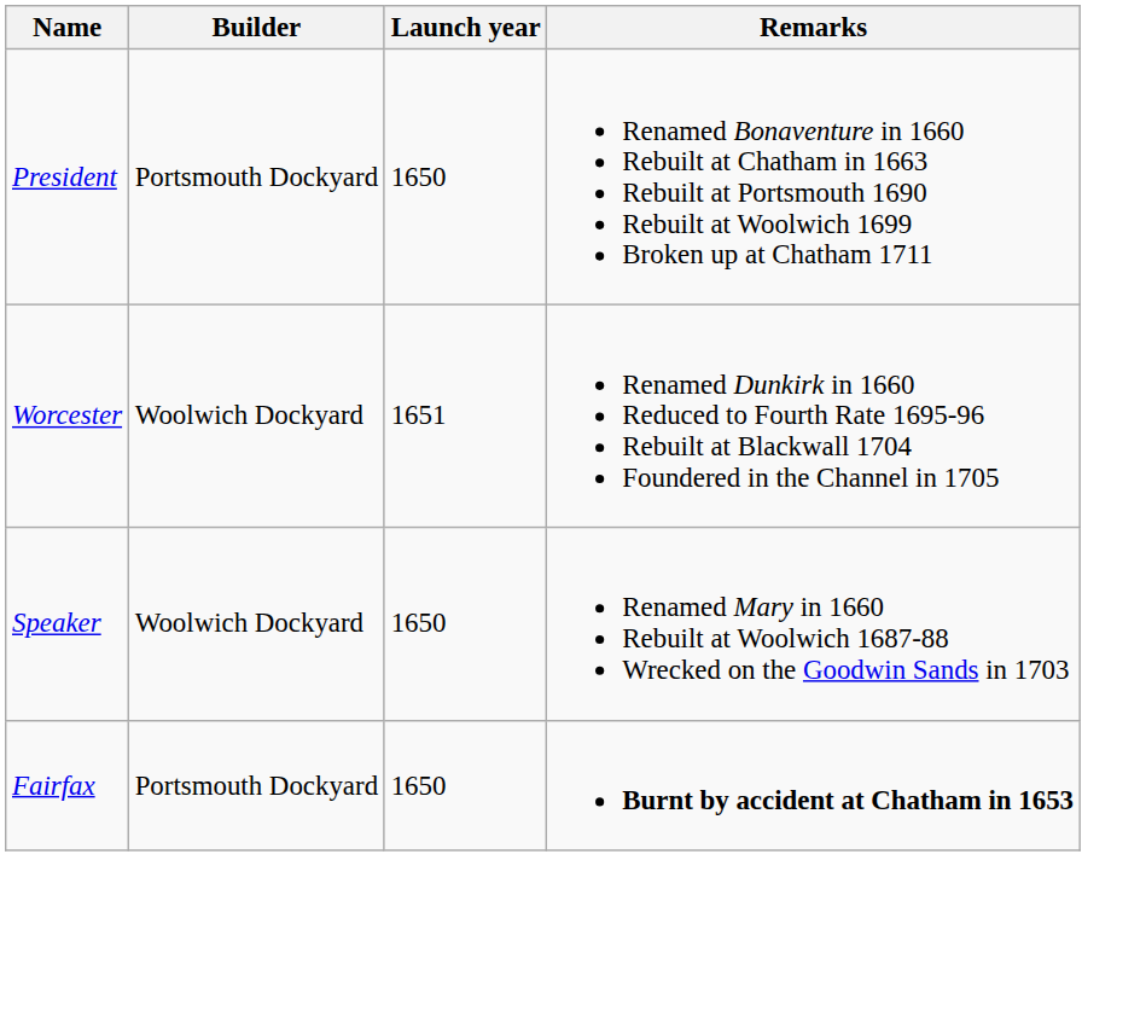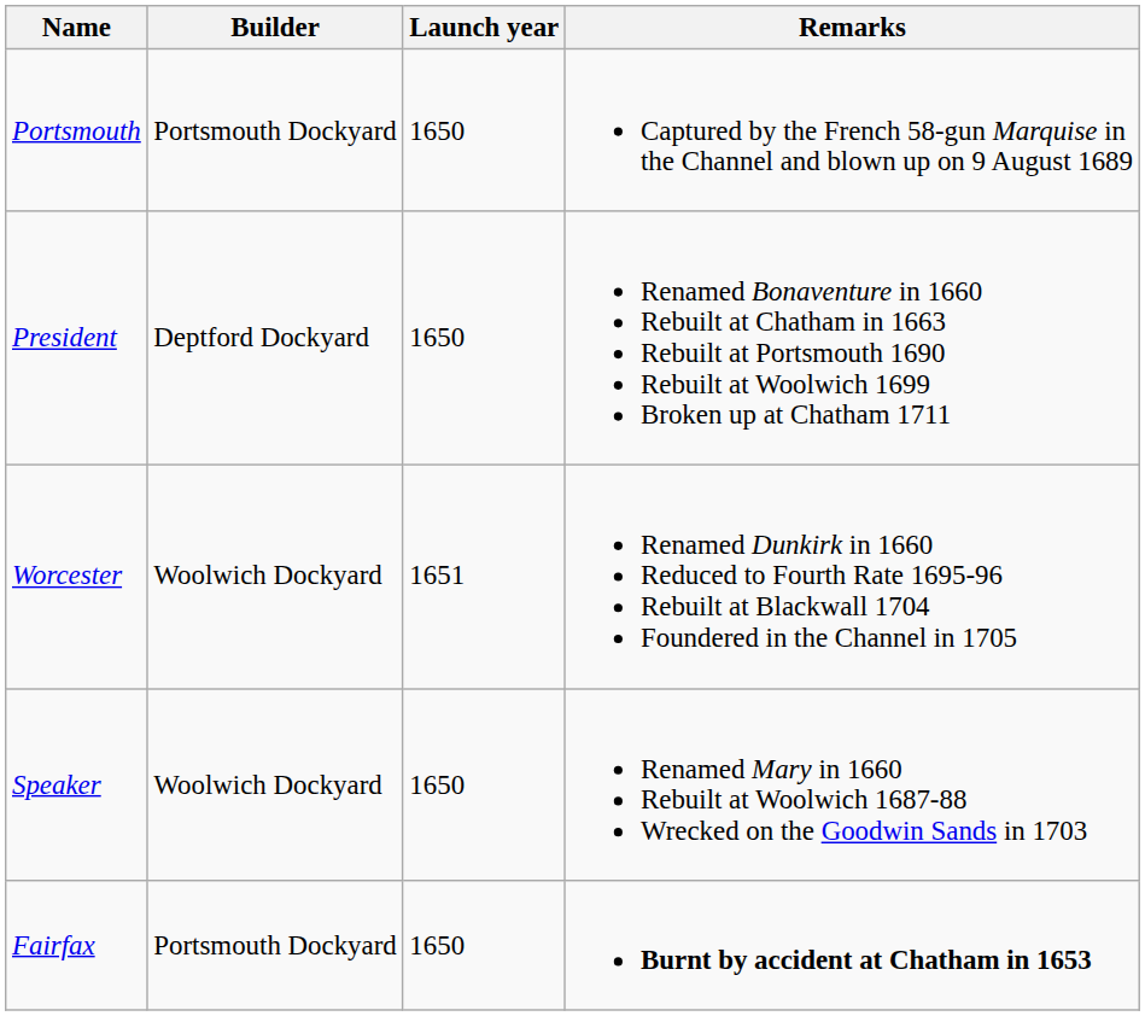 <table class="wikitable">
 <tr>
 <th>Name</th>
 <th>Builder</th>
 <th>Launch year</th>
 <th>Remarks</th>
 </tr>
 <tr>
+<td><a href='#'><em>Portsmouth</em></a></td>
+<td>Portsmouth Dockyard</td>
+<td>1650</td>
+<td><br><ul><li>Captured by the French 58-gun <em>Marquise</em> in <br>the Channel and blown up on 9 August 1689</li></ul></td>
+</tr>
+<tr>
 <td><a href='#'><em>President</em></a></td>
-<td>Portsmouth Dockyard</td>
+<td>Deptford Dockyard</td>
 <td>1650</td>
 <td><br><ul><li>Renamed <em>Bonaventure</em> in 1660</li><li>Rebuilt at Chatham in 1663</li><li>Rebuilt at Portsmouth 1690</li><li>Rebuilt at Woolwich 1699</li><li>Broken up at Chatham 1711</li></ul></td>
 </tr>
 <tr>
 <td><a href='#'><em>Worcester</em></a></td>
 <td>Woolwich Dockyard</td>
 <td>1651</td>
 <td><br><ul><li>Renamed <em>Dunkirk</em> in 1660</li><li>Reduced to Fourth Rate 1695-96</li><li>Rebuilt at Blackwall 1704</li><li>Foundered in the Channel in 1705</li></ul></td>
 </tr>
 <tr>
 <td><a href='#'><em>Speaker</em></a></td>
 <td>Woolwich Dockyard</td>
 <td>1650</td>
 <td><br><ul><li>Renamed <em>Mary</em> in 1660</li><li>Rebuilt at Woolwich 1687-88</li><li>Wrecked on the <a href='#'>Goodwin Sands</a> in 1703</li></ul></td>
 </tr>
 <tr>
 <td><a href='#'><em>Fairfax</em></a></td>
 <td>Portsmouth Dockyard</td>
 <td>1650</td>
 <td><strong><br><ul><li>Burnt by accident at Chatham in 1653</li></ul></strong></td>
 </tr>
 </table>
